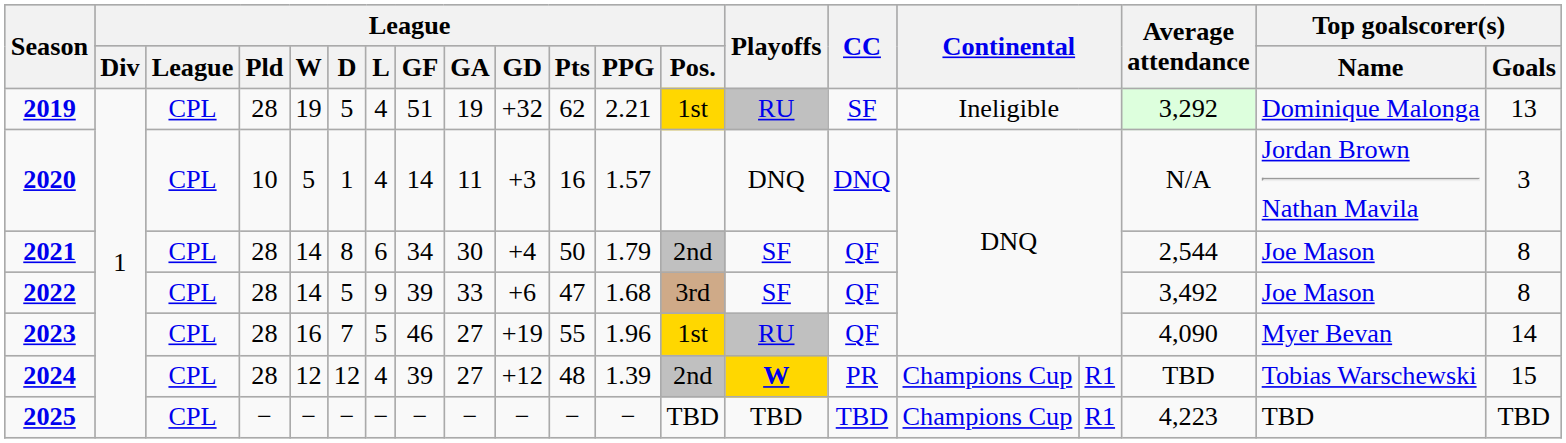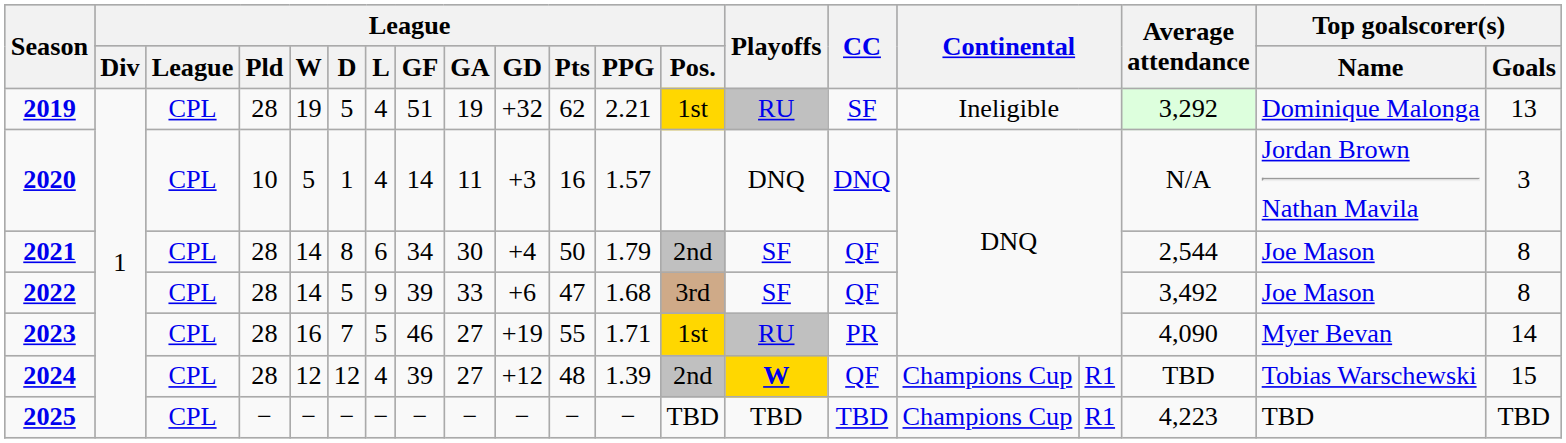 <table class="wikitable" style="text-align:center;">
 <tr style="background:#f0f6ff;">
 <th rowspan=2>Season</th>
 <th colspan=12>League</th>
 <th rowspan=2>Playoffs</th>
 <th rowspan=2><a href='#'>CC</a></th>
 <th rowspan=2 colspan=2><a href='#'>Continental</a></th>
 <th rowspan=2>Average <br> attendance</th>
 <th colspan=2>Top goalscorer(s)</th>
 </tr>
 <tr>
 <th>Div</th>
 <th>League</th>
 <th>Pld</th>
 <th>W</th>
 <th>D</th>
 <th>L</th>
 <th>GF</th>
 <th>GA</th>
 <th>GD</th>
 <th>Pts</th>
 <th>PPG</th>
 <th>Pos.</th>
 <th>Name</th>
 <th>Goals</th>
 </tr>
 <tr>
 <td><strong><a href='#'>2019</a></strong></td>
 <td rowspan=7>1</td>
 <td><a href='#'>CPL</a></td>
 <td>28</td>
 <td>19</td>
 <td>5</td>
 <td>4</td>
 <td>51</td>
 <td>19</td>
 <td>+32</td>
 <td>62</td>
 <td>2.21</td>
 <td bgcolor=gold>1st</td>
 <td bgcolor=silver><a href='#'>RU</a></td>
 <td><a href='#'>SF</a></td>
 <td colspan=2>Ineligible</td>
 <td style="background:#dfd;">3,292</td>
 <td align="left"> <a href='#'>Dominique Malonga</a></td>
 <td>13</td>
 </tr>
 <tr>
 <td><strong><a href='#'>2020</a></strong></td>
 <td><a href='#'>CPL</a></td>
 <td>10</td>
 <td>5</td>
 <td>1</td>
 <td>4</td>
 <td>14</td>
 <td>11</td>
 <td>+3</td>
 <td>16</td>
 <td>1.57</td>
 <td></td>
 <td>DNQ</td>
 <td><a href='#'>DNQ</a></td>
 <td colspan=2 rowspan=4>DNQ</td>
 <td>N/A</td>
 <td align="left"> <a href='#'>Jordan Brown</a><hr> <a href='#'>Nathan Mavila</a></td>
 <td>3</td>
 </tr>
 <tr>
 <td><strong><a href='#'>2021</a></strong></td>
 <td><a href='#'>CPL</a></td>
 <td>28</td>
 <td>14</td>
 <td>8</td>
 <td>6</td>
 <td>34</td>
 <td>30</td>
 <td>+4</td>
 <td>50</td>
 <td>1.79</td>
 <td bgcolor=silver>2nd</td>
 <td><a href='#'>SF</a></td>
 <td><a href='#'>QF</a></td>
 <td>2,544</td>
 <td align="left"> <a href='#'>Joe Mason</a></td>
 <td>8</td>
 </tr>
 <tr>
 <td><strong><a href='#'>2022</a></strong></td>
 <td><a href='#'>CPL</a></td>
 <td>28</td>
 <td>14</td>
 <td>5</td>
 <td>9</td>
 <td>39</td>
 <td>33</td>
 <td>+6</td>
 <td>47</td>
 <td>1.68</td>
 <td bgcolor=CFAA88>3rd</td>
 <td><a href='#'>SF</a></td>
 <td><a href='#'>QF</a></td>
 <td>3,492</td>
 <td align="left"> <a href='#'>Joe Mason</a></td>
 <td>8</td>
 </tr>
 <tr>
 <td><strong><a href='#'>2023</a></strong></td>
 <td><a href='#'>CPL</a></td>
 <td>28</td>
 <td>16</td>
 <td>7</td>
 <td>5</td>
 <td>46</td>
 <td>27</td>
 <td>+19</td>
 <td>55</td>
-<td>1.96</td>
+<td>1.71</td>
 <td bgcolor=gold>1st</td>
 <td bgcolor=silver><a href='#'>RU</a></td>
-<td><a href='#'>QF</a></td>
+<td><a href='#'>PR</a></td>
 <td>4,090</td>
 <td align="left"> <a href='#'>Myer Bevan</a></td>
 <td>14</td>
 </tr>
 <tr>
 <td><strong><a href='#'>2024</a></strong></td>
 <td><a href='#'>CPL</a></td>
 <td>28</td>
 <td>12</td>
 <td>12</td>
 <td>4</td>
 <td>39</td>
 <td>27</td>
 <td>+12</td>
 <td>48</td>
 <td>1.39</td>
 <td bgcolor=silver>2nd</td>
 <td bgcolor=gold><strong><a href='#'>W</a></strong></td>
-<td><a href='#'>PR</a></td>
+<td><a href='#'>QF</a></td>
 <td><a href='#'>Champions Cup</a></td>
 <td><a href='#'>R1</a></td>
 <td>TBD</td>
 <td align="left"> <a href='#'>Tobias Warschewski</a></td>
 <td>15</td>
 </tr>
 <tr>
 <td><strong><a href='#'>2025</a></strong></td>
 <td><a href='#'>CPL</a></td>
 <td>−</td>
 <td>−</td>
 <td>−</td>
 <td>−</td>
 <td>−</td>
 <td>−</td>
 <td>−</td>
 <td>−</td>
 <td>−</td>
 <td>TBD</td>
 <td>TBD</td>
 <td><a href='#'>TBD</a></td>
 <td><a href='#'>Champions Cup</a></td>
 <td><a href='#'>R1</a></td>
 <td>4,223</td>
 <td align="left">TBD</td>
 <td>TBD</td>
 </tr>
 </table>
